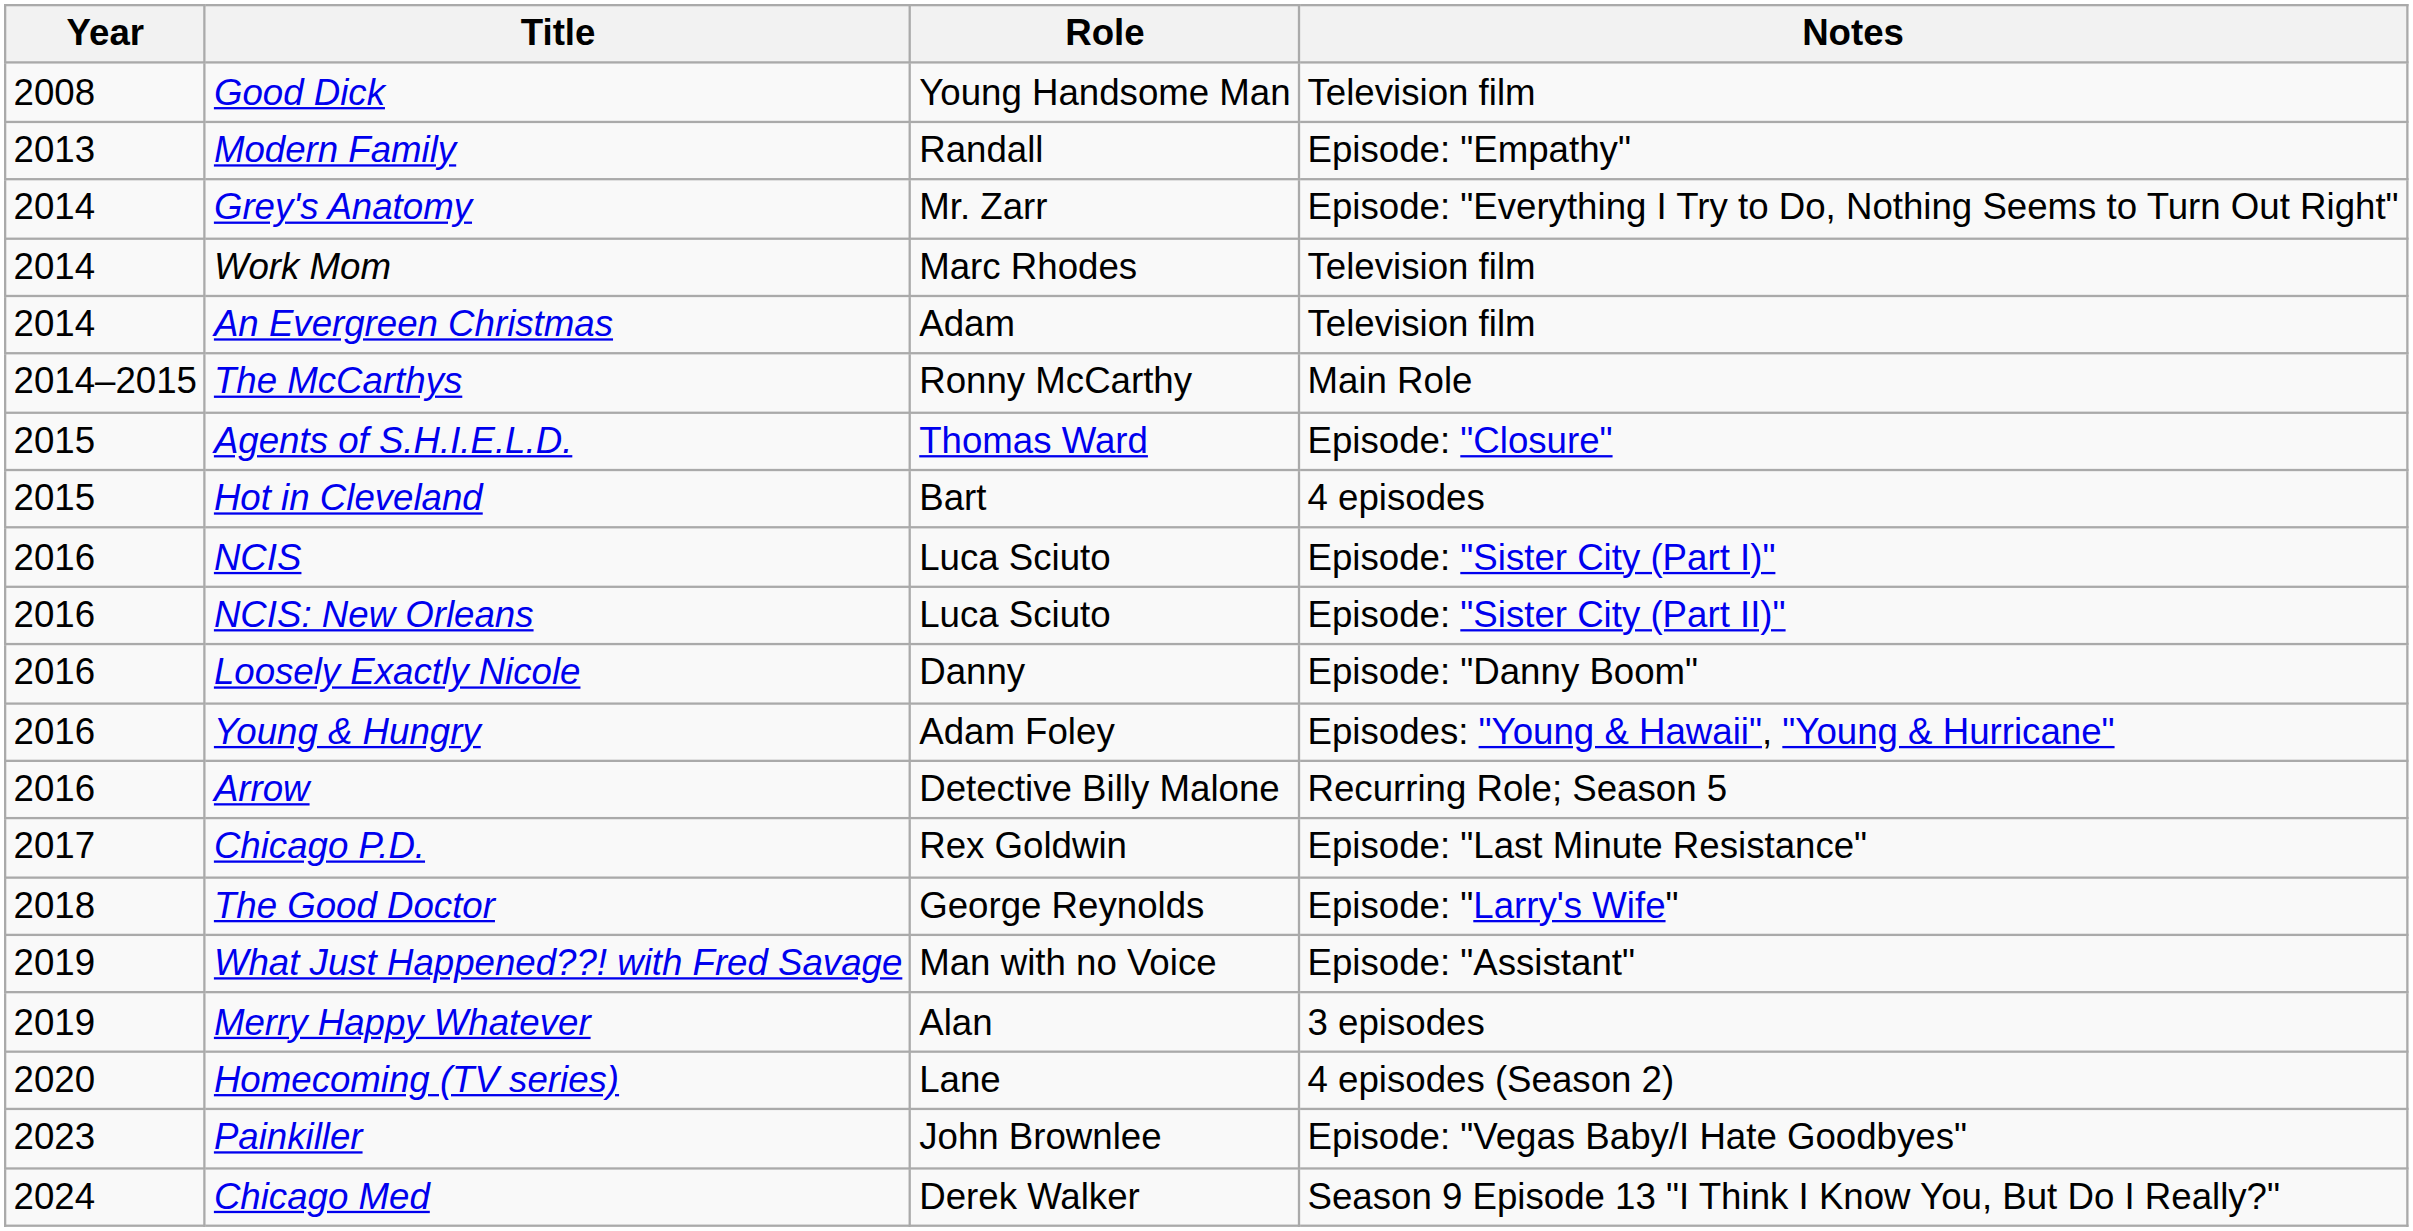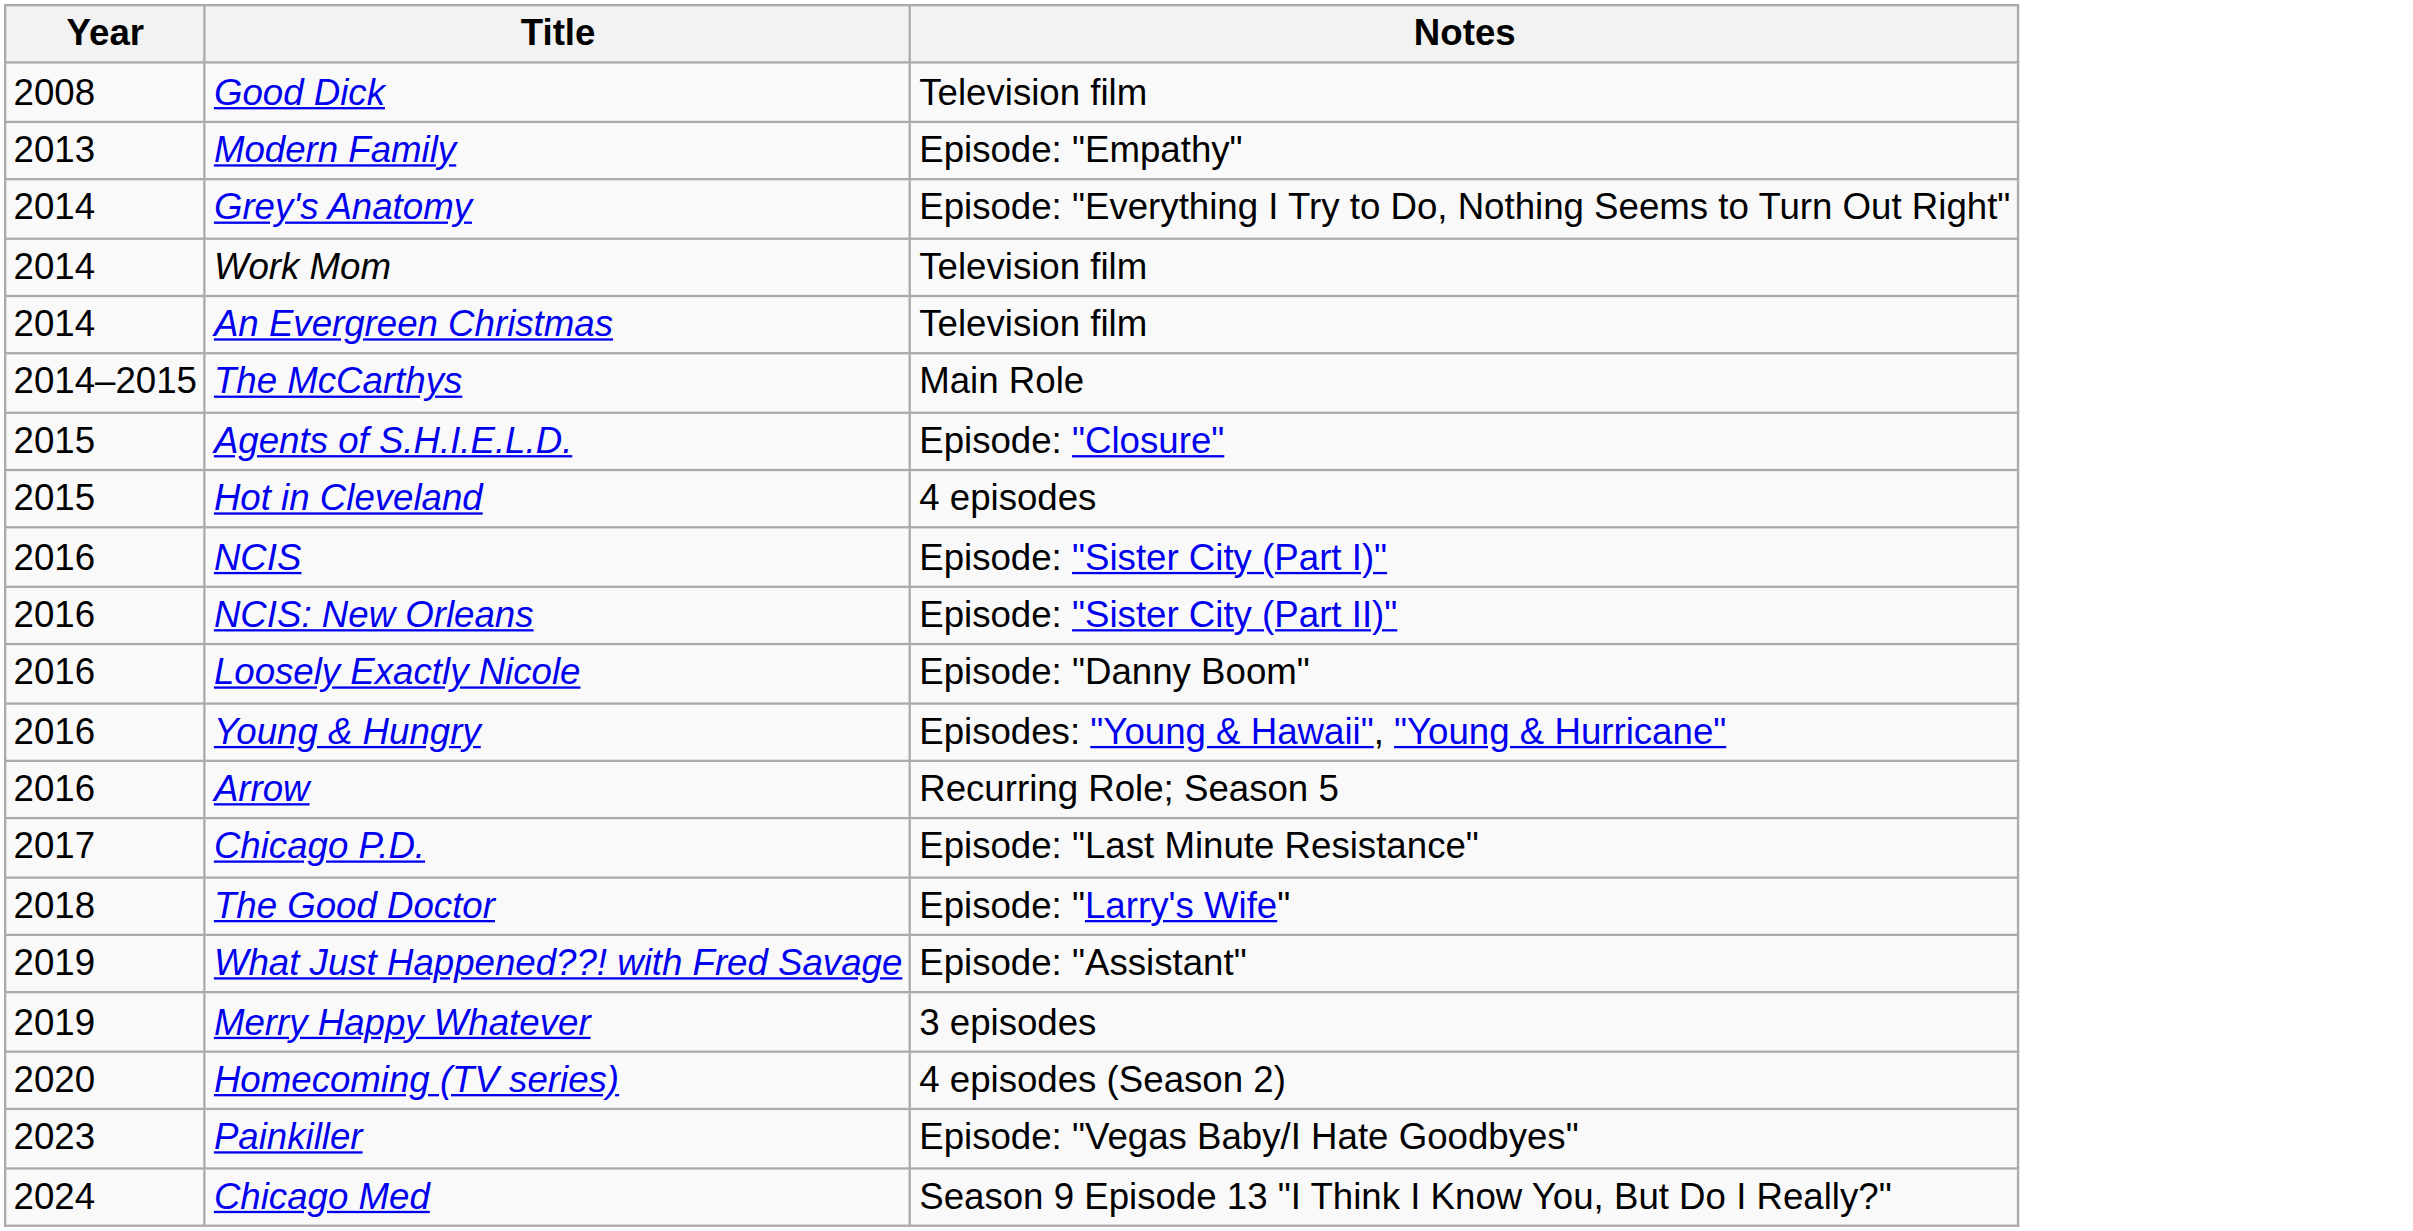 <table class="wikitable sortable">
 <tr>
 <th>Year</th>
 <th>Title</th>
-<th>Role</th>
 <th class="unsortable">Notes</th>
 </tr>
 <tr>
 <td>2008</td>
 <td><em><a href='#'>Good Dick</a></em></td>
-<td>Young Handsome Man</td>
 <td>Television film</td>
 </tr>
 <tr>
 <td>2013</td>
 <td><em><a href='#'>Modern Family</a></em></td>
-<td>Randall</td>
 <td>Episode: "Empathy"</td>
 </tr>
 <tr>
 <td>2014</td>
 <td><em><a href='#'>Grey's Anatomy</a></em></td>
-<td>Mr. Zarr</td>
 <td>Episode: "Everything I Try to Do, Nothing Seems to Turn Out Right"</td>
 </tr>
 <tr>
 <td>2014</td>
 <td><em>Work Mom</em></td>
-<td>Marc Rhodes</td>
 <td>Television film</td>
 </tr>
 <tr>
 <td>2014</td>
 <td><em><a href='#'>An Evergreen Christmas</a></em></td>
-<td>Adam</td>
 <td>Television film</td>
 </tr>
 <tr>
 <td>2014–2015</td>
 <td><em><a href='#'>The McCarthys</a></em></td>
-<td>Ronny McCarthy</td>
 <td>Main Role</td>
 </tr>
 <tr>
 <td>2015</td>
 <td><em><a href='#'>Agents of S.H.I.E.L.D.</a></em></td>
-<td><a href='#'>Thomas Ward</a></td>
 <td>Episode: <a href='#'>"Closure"</a></td>
 </tr>
 <tr>
 <td>2015</td>
 <td><em><a href='#'>Hot in Cleveland</a></em></td>
-<td>Bart</td>
 <td>4 episodes</td>
 </tr>
 <tr>
 <td>2016</td>
 <td><em><a href='#'>NCIS</a></em></td>
-<td>Luca Sciuto</td>
 <td>Episode: <a href='#'>"Sister City (Part I)"</a></td>
 </tr>
 <tr>
 <td>2016</td>
 <td><em><a href='#'>NCIS: New Orleans</a></em></td>
-<td>Luca Sciuto</td>
 <td>Episode: <a href='#'>"Sister City (Part II)"</a></td>
 </tr>
 <tr>
 <td>2016</td>
 <td><em><a href='#'>Loosely Exactly Nicole</a></em></td>
-<td>Danny</td>
 <td>Episode: "Danny Boom"</td>
 </tr>
 <tr>
 <td>2016</td>
 <td><em><a href='#'>Young & Hungry</a></em></td>
-<td>Adam Foley</td>
 <td>Episodes: <a href='#'>"Young & Hawaii"</a>, <a href='#'>"Young & Hurricane"</a></td>
 </tr>
 <tr>
 <td>2016</td>
 <td><em><a href='#'>Arrow</a></em></td>
-<td>Detective Billy Malone</td>
 <td>Recurring Role; Season 5</td>
 </tr>
 <tr>
 <td>2017</td>
 <td><em><a href='#'>Chicago P.D.</a></em></td>
-<td>Rex Goldwin</td>
 <td>Episode: "Last Minute Resistance"</td>
 </tr>
 <tr>
 <td>2018</td>
 <td><em><a href='#'>The Good Doctor</a></em></td>
-<td>George Reynolds</td>
 <td>Episode: "<a href='#'>Larry's Wife</a>"</td>
 </tr>
 <tr>
 <td>2019</td>
 <td><em><a href='#'>What Just Happened??! with Fred Savage</a></em></td>
-<td>Man with no Voice</td>
 <td>Episode: "Assistant"</td>
 </tr>
 <tr>
 <td>2019</td>
 <td><em><a href='#'>Merry Happy Whatever</a></em></td>
-<td>Alan</td>
 <td>3 episodes</td>
 </tr>
 <tr>
 <td>2020</td>
 <td><em><a href='#'>Homecoming (TV series)</a></em></td>
-<td>Lane</td>
 <td>4 episodes (Season 2)</td>
 </tr>
 <tr>
 <td>2023</td>
 <td><em><a href='#'>Painkiller</a></em></td>
-<td>John Brownlee</td>
 <td>Episode: "Vegas Baby/I Hate Goodbyes"</td>
 </tr>
 <tr>
 <td>2024</td>
 <td><em><a href='#'>Chicago Med</a></em></td>
-<td>Derek Walker</td>
 <td>Season 9 Episode 13 "I Think I Know You, But Do I Really?"</td>
 </tr>
 </table>
